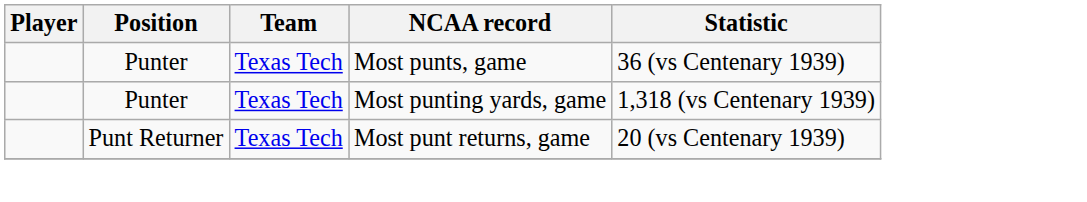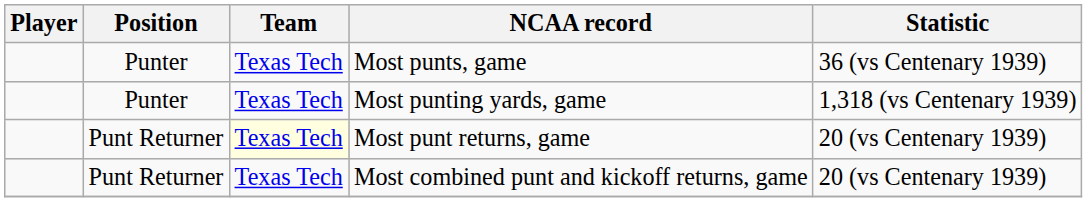 <table class="wikitable sortable">
 <tr>
 <th>Player</th>
 <th>Position</th>
 <th>Team</th>
 <th>NCAA record</th>
 <th>Statistic</th>
 </tr>
 <tr>
 <td align="left"></td>
 <td align="center">Punter</td>
 <td align="left"><a href='#'>Texas Tech</a></td>
 <td align="left">Most punts, game</td>
 <td align="left">36 (vs Centenary 1939)</td>
 </tr>
 <tr>
 <td align="left"></td>
 <td align="center">Punter</td>
 <td align="left"><a href='#'>Texas Tech</a></td>
 <td align="left">Most punting yards, game</td>
 <td align="left">1,318 (vs Centenary 1939)</td>
 </tr>
 <tr>
 <td align="left"></td>
 <td align="center">Punt Returner</td>
+<td align="left" style="background: lightyellow;"><a href='#'>Texas Tech</a></td>
+<td align="left">Most punt returns, game</td>
+<td align="left">20 (vs Centenary 1939)</td>
+</tr>
+<tr>
+<td align="left"></td>
+<td align="center">Punt Returner</td>
 <td align="left"><a href='#'>Texas Tech</a></td>
-<td align="left">Most punt returns, game</td>
+<td align="left">Most combined punt and kickoff returns, game</td>
 <td align="left">20 (vs Centenary 1939)</td>
 </tr>
 <tr>
 </tr>
 </table>
